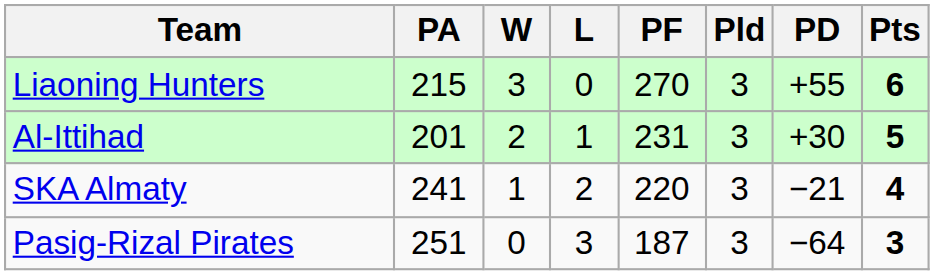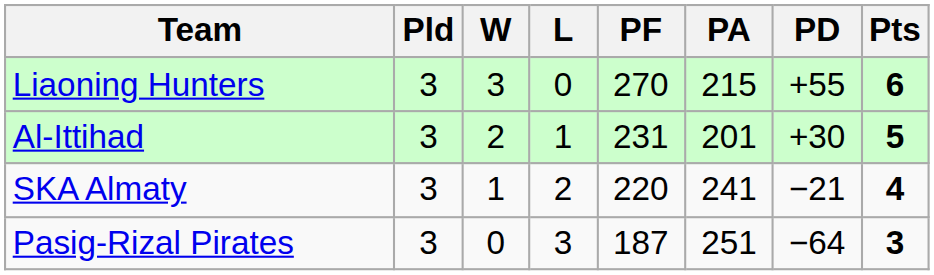 <table class="wikitable" style="text-align:center;">
 <tr>
 <th width=180>Team</th>
-<th width=35>PA</th>
+<th width=25>Pld</th>
 <th width=25>W</th>
 <th width=25>L</th>
 <th width=35>PF</th>
-<th width=25>Pld</th>
+<th width=35>PA</th>
 <th width=35>PD</th>
 <th width=25>Pts</th>
 </tr>
 <tr bgcolor="#ccffcc">
 <td align="left"> <a href='#'>Liaoning Hunters</a></td>
-<td>215</td>
+<td>3</td>
 <td>3</td>
 <td>0</td>
 <td>270</td>
-<td>3</td>
+<td>215</td>
 <td>+55</td>
 <td><strong>6</strong></td>
 </tr>
 <tr bgcolor="#ccffcc">
 <td align="left"> <a href='#'>Al-Ittihad</a></td>
-<td>201</td>
+<td>3</td>
 <td>2</td>
 <td>1</td>
 <td>231</td>
-<td>3</td>
+<td>201</td>
 <td>+30</td>
 <td><strong>5</strong></td>
 </tr>
 <tr>
 <td align="left"> <a href='#'>SKA Almaty</a></td>
-<td>241</td>
+<td>3</td>
 <td>1</td>
 <td>2</td>
 <td>220</td>
-<td>3</td>
+<td>241</td>
 <td>−21</td>
 <td><strong>4</strong></td>
 </tr>
 <tr>
 <td align="left"> <a href='#'>Pasig-Rizal Pirates</a></td>
-<td>251</td>
+<td>3</td>
 <td>0</td>
 <td>3</td>
 <td>187</td>
-<td>3</td>
+<td>251</td>
 <td>−64</td>
 <td><strong>3</strong></td>
 </tr>
 </table>
